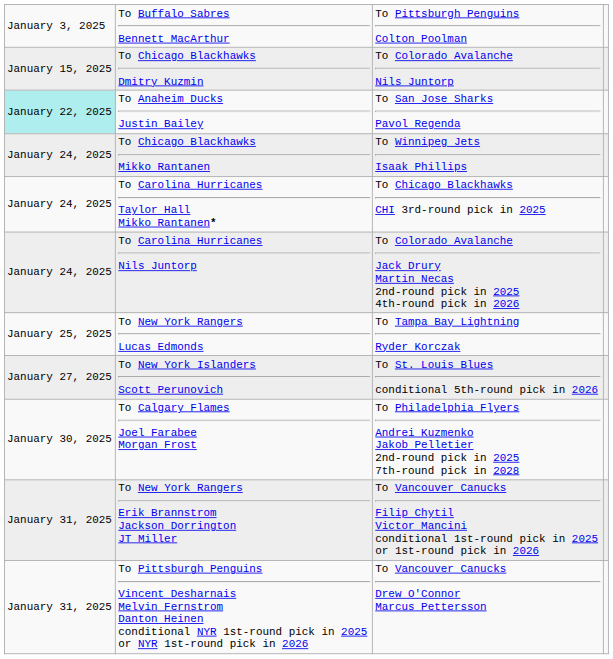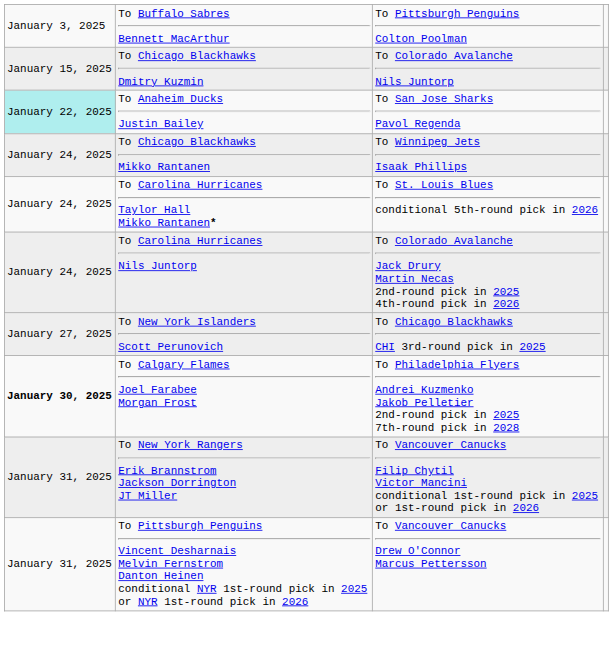 <table cellspacing=0 class="wikitable" style="border:1px solid #999999; width:720px;">
 <tr>
 <td>January 3, 2025</td>
 <td valign="top">To <a href='#'>Buffalo Sabres</a><hr><a href='#'>Bennett MacArthur</a></td>
 <td valign="top">To <a href='#'>Pittsburgh Penguins</a><hr><a href='#'>Colton Poolman</a></td>
 <td></td>
 </tr>
 <tr bgcolor="eeeeee">
 <td>January 15, 2025</td>
 <td valign="top">To <a href='#'>Chicago Blackhawks</a><hr><a href='#'>Dmitry Kuzmin</a></td>
 <td valign="top">To <a href='#'>Colorado Avalanche</a><hr><a href='#'>Nils Juntorp</a></td>
 <td></td>
 </tr>
 <tr>
 <td style="background: paleturquoise;">January 22, 2025</td>
 <td valign="top">To <a href='#'>Anaheim Ducks</a><hr><a href='#'>Justin Bailey</a></td>
 <td valign="top">To <a href='#'>San Jose Sharks</a><hr><a href='#'>Pavol Regenda</a></td>
 <td></td>
 </tr>
 <tr bgcolor="eeeeee">
 <td>January 24, 2025</td>
 <td valign="top">To <a href='#'>Chicago Blackhawks</a><hr><a href='#'>Mikko Rantanen</a></td>
 <td valign="top">To <a href='#'>Winnipeg Jets</a><hr><a href='#'>Isaak Phillips</a></td>
 <td></td>
 </tr>
 <tr>
 <td>January 24, 2025</td>
 <td valign="top">To <a href='#'>Carolina Hurricanes</a><hr><a href='#'>Taylor Hall</a><br><a href='#'>Mikko Rantanen</a><span><strong>*</strong></span></td>
-<td valign="top">To <a href='#'>Chicago Blackhawks</a><hr><a href='#'>CHI</a> 3rd-round pick in <a href='#'>2025</a></td>
+<td valign="top">To <a href='#'>St. Louis Blues</a><hr><span>conditional</span> 5th-round pick in <a href='#'>2026</a></td>
 <td></td>
 </tr>
 <tr bgcolor="eeeeee">
 <td>January 24, 2025</td>
 <td valign="top">To <a href='#'>Carolina Hurricanes</a><hr><a href='#'>Nils Juntorp</a></td>
 <td valign="top">To <a href='#'>Colorado Avalanche</a><hr><a href='#'>Jack Drury</a><br><a href='#'>Martin Necas</a><br>2nd-round pick in <a href='#'>2025</a><br>4th-round pick in <a href='#'>2026</a></td>
 <td></td>
 </tr>
-<tr>
-<td>January 25, 2025</td>
-<td valign="top">To <a href='#'>New York Rangers</a><hr><a href='#'>Lucas Edmonds</a></td>
-<td valign="top">To <a href='#'>Tampa Bay Lightning</a><hr><a href='#'>Ryder Korczak</a></td>
-<td></td>
-</tr>
 <tr bgcolor="eeeeee">
 <td>January 27, 2025</td>
 <td valign="top">To <a href='#'>New York Islanders</a><hr><a href='#'>Scott Perunovich</a></td>
-<td valign="top">To <a href='#'>St. Louis Blues</a><hr><span>conditional</span> 5th-round pick in <a href='#'>2026</a></td>
+<td valign="top">To <a href='#'>Chicago Blackhawks</a><hr><a href='#'>CHI</a> 3rd-round pick in <a href='#'>2025</a></td>
 <td></td>
 </tr>
 <tr>
-<td>January 30, 2025</td>
+<td><strong>January 30, 2025</strong></td>
 <td valign="top">To <a href='#'>Calgary Flames</a><hr><a href='#'>Joel Farabee</a><br><a href='#'>Morgan Frost</a></td>
 <td valign="top">To <a href='#'>Philadelphia Flyers</a><hr><a href='#'>Andrei Kuzmenko</a><br><a href='#'>Jakob Pelletier</a><br>2nd-round pick in <a href='#'>2025</a><br>7th-round pick in <a href='#'>2028</a></td>
 <td></td>
 </tr>
 <tr bgcolor="eeeeee">
 <td>January 31, 2025</td>
 <td valign="top">To <a href='#'>New York Rangers</a><hr><a href='#'>Erik Brannstrom</a><br><a href='#'>Jackson Dorrington</a><br><a href='#'>JT Miller</a></td>
 <td valign="top">To <a href='#'>Vancouver Canucks</a><hr><a href='#'>Filip Chytil</a><br><a href='#'>Victor Mancini</a><br><span>conditional</span> 1st-round pick in <a href='#'>2025</a><br>or 1st-round pick in <a href='#'>2026</a></td>
 <td></td>
 </tr>
 <tr>
 <td>January 31, 2025</td>
 <td valign="top">To <a href='#'>Pittsburgh Penguins</a><hr><a href='#'>Vincent Desharnais</a><br><a href='#'>Melvin Fernstrom</a><br><a href='#'>Danton Heinen</a><br><span>conditional</span> <a href='#'>NYR</a> 1st-round pick in <a href='#'>2025</a><br>or <a href='#'>NYR</a> 1st-round pick in <a href='#'>2026</a></td>
 <td valign="top">To <a href='#'>Vancouver Canucks</a><hr><a href='#'>Drew O'Connor</a><br><a href='#'>Marcus Pettersson</a></td>
 <td></td>
 </tr>
 </table>
